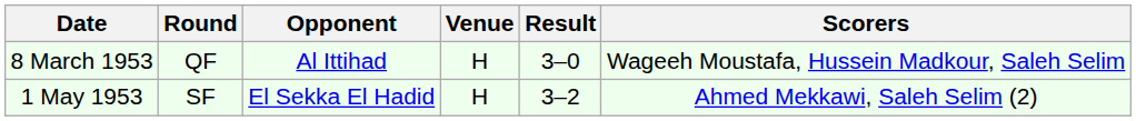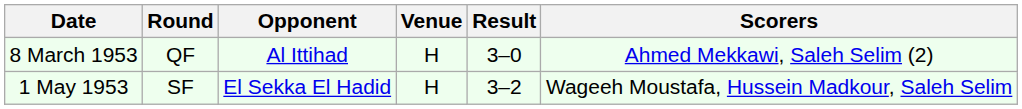 <table class="wikitable sortable" style="font-size:100%; text-align:center">
 <tr>
 <th>Date</th>
 <th>Round</th>
 <th>Opponent</th>
 <th>Venue</th>
 <th>Result</th>
 <th>Scorers</th>
 </tr>
 <tr bgcolor = "#EEFFEE">
 <td>8 March 1953</td>
 <td>QF</td>
 <td><a href='#'>Al Ittihad</a></td>
 <td>H</td>
 <td>3–0</td>
-<td>Wageeh Moustafa, <a href='#'>Hussein Madkour</a>, <a href='#'>Saleh Selim</a></td>
+<td><a href='#'>Ahmed Mekkawi</a>, <a href='#'>Saleh Selim</a> (2)</td>
 </tr>
 <tr bgcolor = "#EEFFEE">
 <td>1 May 1953</td>
 <td>SF</td>
 <td><a href='#'>El Sekka El Hadid</a></td>
 <td>H</td>
 <td>3–2</td>
-<td><a href='#'>Ahmed Mekkawi</a>, <a href='#'>Saleh Selim</a> (2)</td>
+<td>Wageeh Moustafa, <a href='#'>Hussein Madkour</a>, <a href='#'>Saleh Selim</a></td>
 </tr>
 </table>
